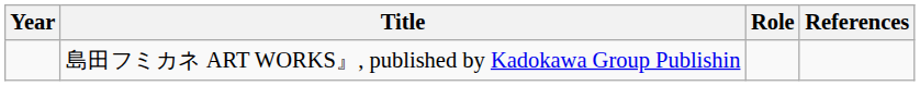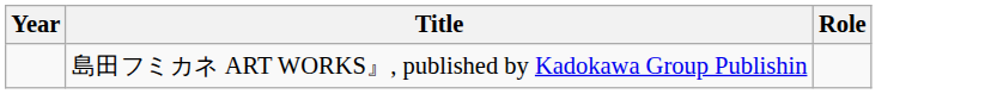 <table class="wikitable">
 <tr>
 <th>Year</th>
 <th>Title</th>
 <th>Role</th>
-<th>References</th>
 </tr>
 <tr>
 <td></td>
 <td>島田フミカネ ART WORKS』, published by <a href='#'>Kadokawa Group Publishin</a></td>
 <td></td>
-<td></td>
 </tr>
 </table>
